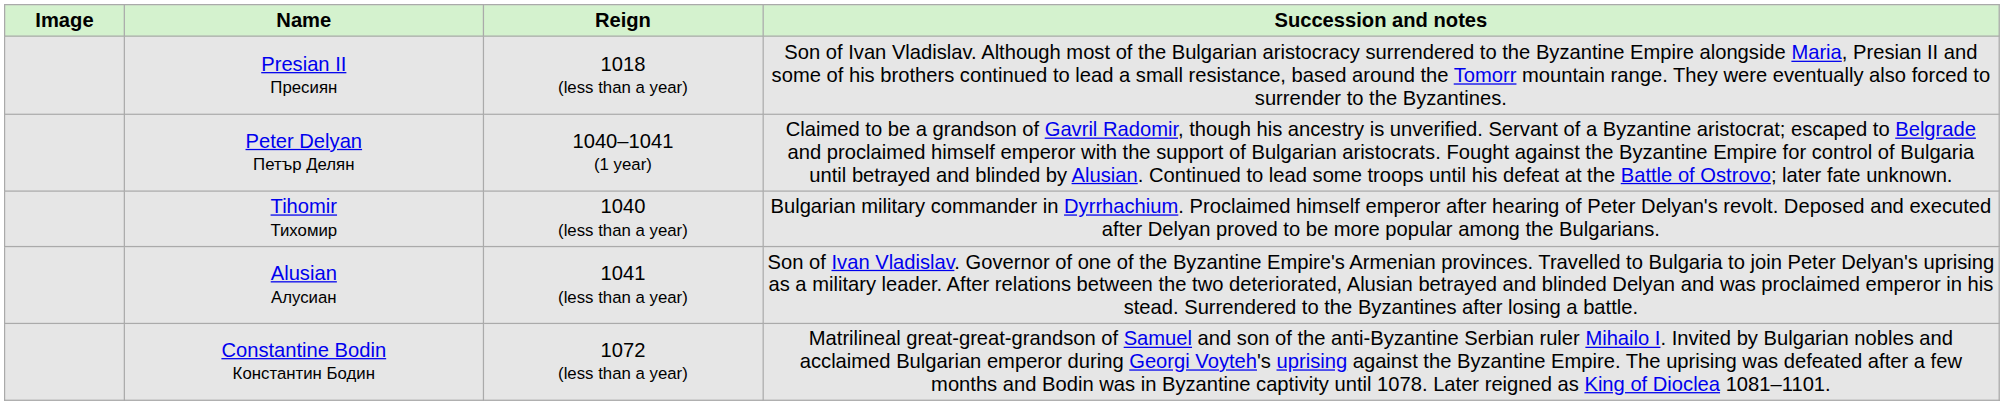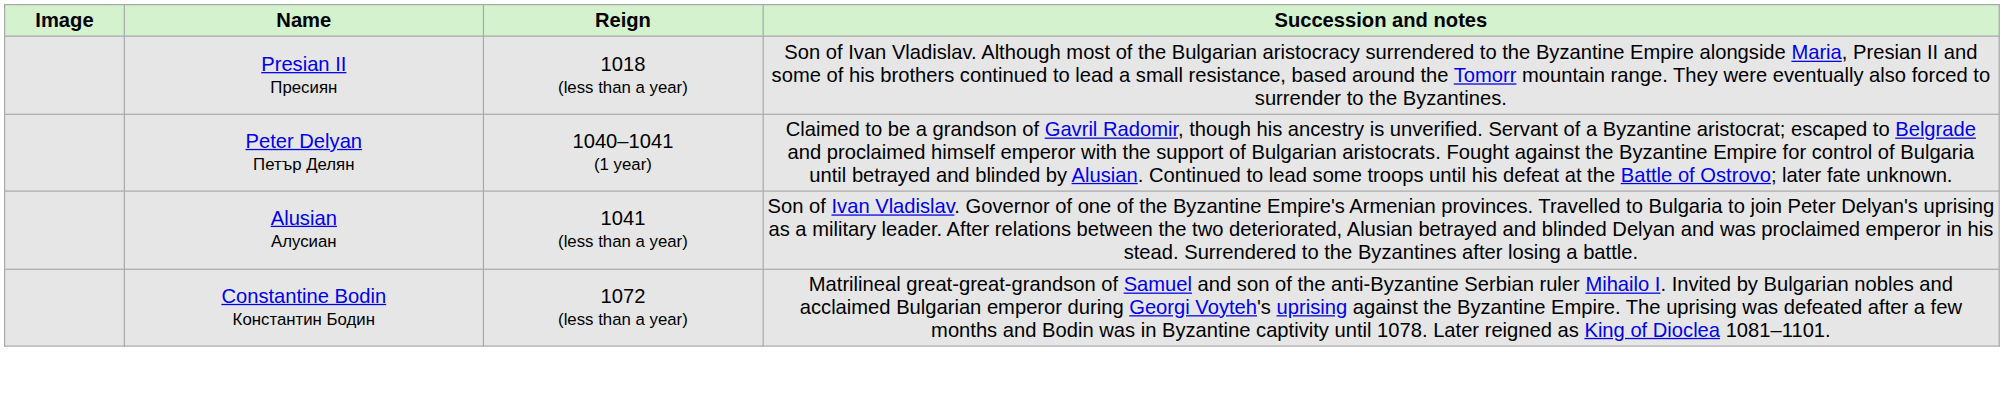 <table class="wikitable" style="width:100%; text-align:center;">
 <tr style="background:#D4F2CE;">
 <th style="background:#D4F2CE; width:6%;">Image</th>
 <th style="background:#D4F2CE; width:18%">Name</th>
 <th style="background:#D4F2CE; width:14%;">Reign</th>
 <th style="background:#D4F2CE; width:62%;">Succession and notes</th>
 </tr>
 <tr>
 <td style="background:#E6E6E6;"></td>
 <td style="background:#E6E6E6;"><a href='#'>Presian II</a><br><small>Пресиян</small></td>
 <td style="background:#E6E6E6;">1018<br><small>(less than a year)</small></td>
 <td style="background:#E6E6E6;">Son of Ivan Vladislav. Although most of the Bulgarian aristocracy surrendered to the Byzantine Empire alongside <a href='#'>Maria</a>, Presian II and some of his brothers continued to lead a small resistance, based around the <a href='#'>Tomorr</a> mountain range. They were eventually also forced to surrender to the Byzantines.</td>
 </tr>
 <tr>
 <td style="background:#E6E6E6;"></td>
 <td style="background:#E6E6E6;"><a href='#'>Peter Delyan</a><br><small>Петър Делян</small></td>
 <td style="background:#E6E6E6;">1040–1041<br><small>(1 year)</small></td>
 <td style="background:#E6E6E6;">Claimed to be a grandson of <a href='#'>Gavril Radomir</a>, though his ancestry is unverified. Servant of a Byzantine aristocrat; escaped to <a href='#'>Belgrade</a> and proclaimed himself emperor with the support of Bulgarian aristocrats. Fought against the Byzantine Empire for control of Bulgaria until betrayed and blinded by <a href='#'>Alusian</a>. Continued to lead some troops until his defeat at the <a href='#'>Battle of Ostrovo</a>; later fate unknown.</td>
 </tr>
 <tr>
 <td style="background:#E6E6E6;"></td>
-<td style="background:#E6E6E6;"><a href='#'>Tihomir</a><br><small>Тихомир</small></td>
-<td style="background:#E6E6E6;">1040<br><small>(less than a year)</small></td>
-<td style="background:#E6E6E6;">Bulgarian military commander in <a href='#'>Dyrrhachium</a>. Proclaimed himself emperor after hearing of Peter Delyan's revolt. Deposed and executed after Delyan proved to be more popular among the Bulgarians.</td>
-</tr>
-<tr>
-<td style="background:#E6E6E6;"></td>
 <td style="background:#E6E6E6;"><a href='#'>Alusian</a><br><small>Алусиан</small></td>
 <td style="background:#E6E6E6;">1041<br><small>(less than a year)</small></td>
 <td style="background:#E6E6E6;">Son of <a href='#'>Ivan Vladislav</a>. Governor of one of the Byzantine Empire's Armenian provinces. Travelled to Bulgaria to join Peter Delyan's uprising as a military leader. After relations between the two deteriorated, Alusian betrayed and blinded Delyan and was proclaimed emperor in his stead. Surrendered to the Byzantines after losing a battle.</td>
 </tr>
 <tr>
 <td style="background:#E6E6E6;"></td>
 <td style="background:#E6E6E6;"><a href='#'>Constantine Bodin</a><br><small>Константин Бодин</small></td>
 <td style="background:#E6E6E6;">1072<br><small>(less than a year)</small></td>
 <td style="background:#E6E6E6;">Matrilineal great-great-grandson of <a href='#'>Samuel</a> and son of the anti-Byzantine Serbian ruler <a href='#'>Mihailo I</a>. Invited by Bulgarian nobles and acclaimed Bulgarian emperor during <a href='#'>Georgi Voyteh</a>'s <a href='#'>uprising</a> against the Byzantine Empire. The uprising was defeated after a few months and Bodin was in Byzantine captivity until 1078. Later reigned as <a href='#'>King of Dioclea</a> 1081–1101.</td>
 </tr>
 </table>
